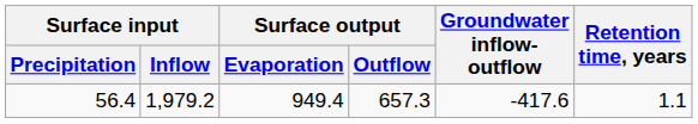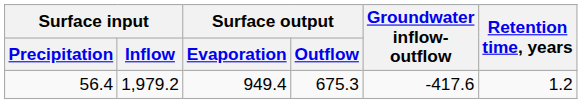 <table class="wikitable">
 <tr>
 <th colspan=2>Surface input</th>
 <th colspan=2>Surface output</th>
 <th rowspan=2><a href='#'>Groundwater</a><br>inflow-<br>outflow</th>
 <th rowspan=2><a href='#'>Retention<br>time</a>, years</th>
 </tr>
 <tr>
 <th><a href='#'>Precipitation</a></th>
 <th><a href='#'>Inflow</a></th>
 <th><a href='#'>Evaporation</a></th>
 <th><a href='#'>Outflow</a></th>
 </tr>
 <tr>
 <td align=right>56.4</td>
 <td align=right>1,979.2</td>
 <td align=right>949.4</td>
-<td align=right>657.3</td>
+<td align=right>675.3</td>
 <td align=right>-417.6</td>
-<td align=right>1.1</td>
+<td align=right>1.2</td>
 </tr>
 </table>
